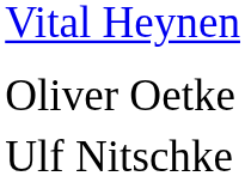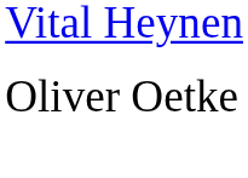 <table>
 <tr>
 <th></th>
 <td> <a href='#'>Vital Heynen</a></td>
 </tr>
 <tr>
 <th></th>
 <td></td>
 </tr>
 <tr>
 <th></th>
 <td>Oliver Oetke</td>
 </tr>
-<tr>
-<th></th>
-<td>Ulf Nitschke</td>
-</tr>
 </table>
